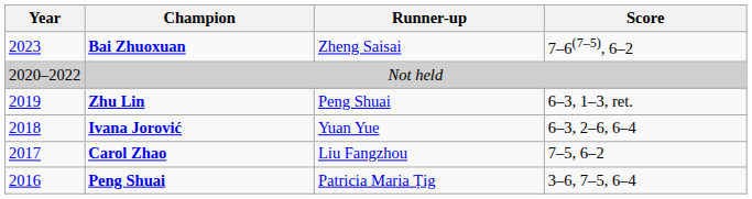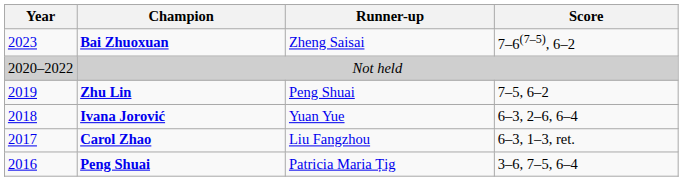 <table class="wikitable" style="font-size:90%">
 <tr>
 <th>Year</th>
 <th width="200">Champion</th>
 <th width="200">Runner-up</th>
 <th width="175">Score</th>
 </tr>
 <tr>
 <td><a href='#'>2023</a></td>
 <td> <strong><a href='#'>Bai Zhuoxuan</a></strong></td>
 <td> <a href='#'>Zheng Saisai</a></td>
 <td>7–6<sup>(7–5)</sup>, 6–2</td>
 </tr>
 <tr>
 <td style="background:#cfcfcf">2020–2022</td>
 <td colspan=3 align=center style="background:#cfcfcf"><em>Not held</em></td>
 </tr>
 <tr>
 <td><a href='#'>2019</a></td>
 <td> <strong><a href='#'>Zhu Lin</a></strong></td>
 <td> <a href='#'>Peng Shuai</a></td>
-<td>6–3, 1–3, ret.</td>
+<td>7–5, 6–2</td>
 </tr>
 <tr>
 <td><a href='#'>2018</a></td>
 <td> <strong><a href='#'>Ivana Jorović</a></strong></td>
 <td> <a href='#'>Yuan Yue</a></td>
 <td>6–3, 2–6, 6–4</td>
 </tr>
 <tr>
 <td><a href='#'>2017</a></td>
 <td> <strong><a href='#'>Carol Zhao</a></strong></td>
 <td> <a href='#'>Liu Fangzhou</a></td>
-<td>7–5, 6–2</td>
+<td>6–3, 1–3, ret.</td>
 </tr>
 <tr>
 <td><a href='#'>2016</a></td>
 <td> <strong><a href='#'>Peng Shuai</a></strong></td>
 <td> <a href='#'>Patricia Maria Țig</a></td>
 <td>3–6, 7–5, 6–4</td>
 </tr>
 </table>
